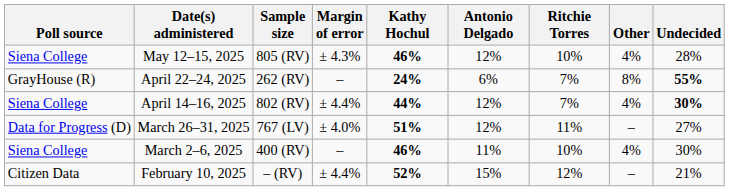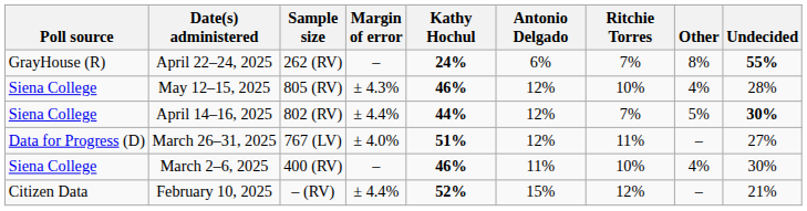 <table class="wikitable" style="font-size:90%;text-align:center;">
 <tr valign=bottom>
 <th>Poll source</th>
 <th>Date(s)<br>administered</th>
 <th>Sample<br>size</th>
 <th>Margin<br>of error</th>
 <th style="width:75px;">Kathy<br>Hochul</th>
 <th style="width:75px;">Antonio<br>Delgado</th>
 <th style="width:75px;">Ritchie<br>Torres</th>
 <th>Other</th>
 <th>Undecided</th>
-</tr>
-<tr>
-<td style="text-align:left;"><a href='#'>Siena College</a></td>
-<td>May 12–15, 2025</td>
-<td>805 (RV)</td>
-<td>± 4.3%</td>
-<td><strong>46%</strong></td>
-<td>12%</td>
-<td>10%</td>
-<td>4%</td>
-<td>28%</td>
 </tr>
 <tr>
 <td style="text-align:left;">GrayHouse (R)</td>
 <td>April 22–24, 2025</td>
 <td>262 (RV)</td>
 <td>–</td>
 <td><strong>24%</strong></td>
 <td>6%</td>
 <td>7%</td>
 <td>8%</td>
 <td><strong>55%</strong></td>
 </tr>
 <tr>
 <td style="text-align:left;"><a href='#'>Siena College</a></td>
+<td>May 12–15, 2025</td>
+<td>805 (RV)</td>
+<td>± 4.3%</td>
+<td><strong>46%</strong></td>
+<td>12%</td>
+<td>10%</td>
+<td>4%</td>
+<td>28%</td>
+</tr>
+<tr>
+<td style="text-align:left;"><a href='#'>Siena College</a></td>
 <td>April 14–16, 2025</td>
 <td>802 (RV)</td>
 <td>± 4.4%</td>
 <td><strong>44%</strong></td>
 <td>12%</td>
 <td>7%</td>
-<td>4%</td>
+<td>5%</td>
 <td><strong>30%</strong></td>
 </tr>
 <tr>
 <td style="text-align:left;"><a href='#'>Data for Progress</a> (D)</td>
 <td>March 26–31, 2025</td>
 <td>767 (LV)</td>
 <td>± 4.0%</td>
 <td><strong>51%</strong></td>
 <td>12%</td>
 <td>11%</td>
 <td>–</td>
 <td>27%</td>
 </tr>
 <tr>
 <td style="text-align:left;"><a href='#'>Siena College</a></td>
 <td>March 2–6, 2025</td>
 <td>400 (RV)</td>
 <td>–</td>
 <td><strong>46%</strong></td>
 <td>11%</td>
 <td>10%</td>
 <td>4%</td>
 <td>30%</td>
 </tr>
 <tr>
 <td style="text-align:left;">Citizen Data</td>
 <td>February 10, 2025</td>
 <td>– (RV)</td>
 <td>± 4.4%</td>
 <td><strong>52%</strong></td>
 <td>15%</td>
 <td>12%</td>
 <td>–</td>
 <td>21%</td>
 </tr>
 </table>
